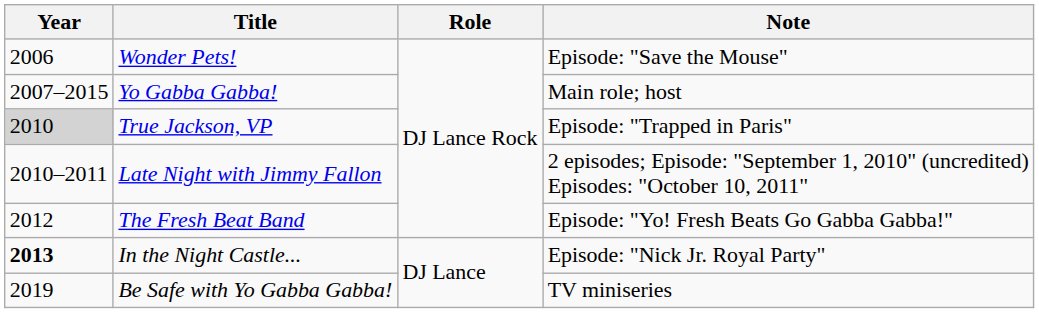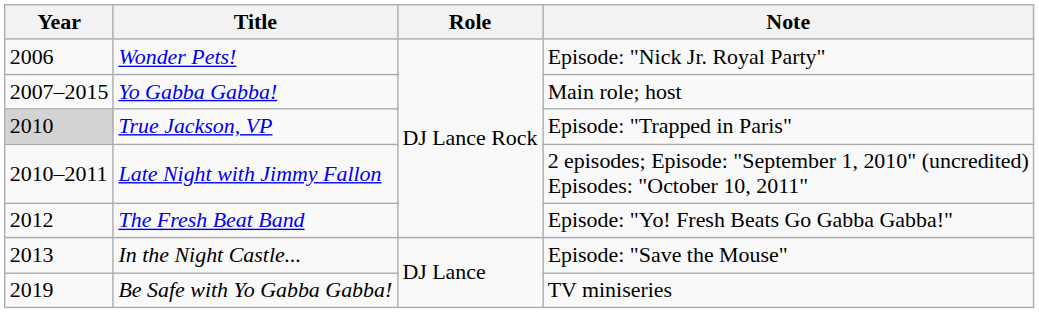 <table class="wikitable sortable">
 <tr>
 <th>Year</th>
 <th>Title</th>
 <th>Role</th>
 <th>Note</th>
 </tr>
 <tr>
 <td>2006</td>
 <td><em><a href='#'>Wonder Pets!</a></em></td>
 <td rowspan="5">DJ Lance Rock</td>
-<td>Episode: "Save the Mouse"</td>
+<td>Episode: "Nick Jr. Royal Party"</td>
 </tr>
 <tr>
 <td>2007–2015</td>
 <td><em><a href='#'>Yo Gabba Gabba!</a></em></td>
 <td>Main role; host</td>
 </tr>
 <tr>
 <td style="background: lightgrey;">2010</td>
 <td><em><a href='#'>True Jackson, VP</a></em></td>
 <td>Episode: "Trapped in Paris"</td>
 </tr>
 <tr>
 <td>2010–2011</td>
 <td><em><a href='#'>Late Night with Jimmy Fallon</a></em></td>
 <td>2 episodes; Episode: "September 1, 2010" (uncredited)<br>Episodes: "October 10,  2011"</td>
 </tr>
 <tr>
 <td>2012</td>
 <td><em><a href='#'>The Fresh Beat Band</a></em></td>
 <td>Episode: "Yo! Fresh Beats Go Gabba Gabba!"</td>
 </tr>
 <tr>
-<td><strong>2013</strong></td>
+<td>2013</td>
 <td><em>In the Night Castle...</em></td>
 <td rowspan="2">DJ Lance</td>
-<td>Episode: "Nick Jr. Royal Party"</td>
+<td>Episode: "Save the Mouse"</td>
 </tr>
 <tr>
 <td>2019</td>
 <td><em>Be Safe with Yo Gabba Gabba!</em></td>
 <td>TV miniseries</td>
 </tr>
 </table>
